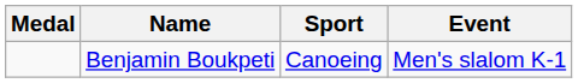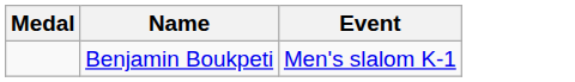 <table class="wikitable sortable" style="font-size:95%">
 <tr>
 <th>Medal</th>
 <th>Name</th>
-<th>Sport</th>
 <th>Event</th>
 </tr>
 <tr>
 <td></td>
 <td><a href='#'>Benjamin Boukpeti</a></td>
-<td><a href='#'>Canoeing</a></td>
 <td><a href='#'>Men's slalom K-1</a></td>
 </tr>
 </table>
